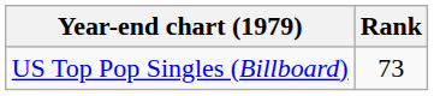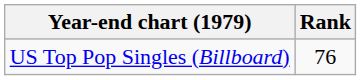 <table class="wikitable sortable">
 <tr>
 <th>Year-end chart (1979)</th>
 <th>Rank</th>
 </tr>
 <tr>
 <td><a href='#'>US Top Pop Singles (<em>Billboard</em>)</a></td>
-<td align="center">73</td>
+<td align="center">76</td>
 </tr>
 </table>
